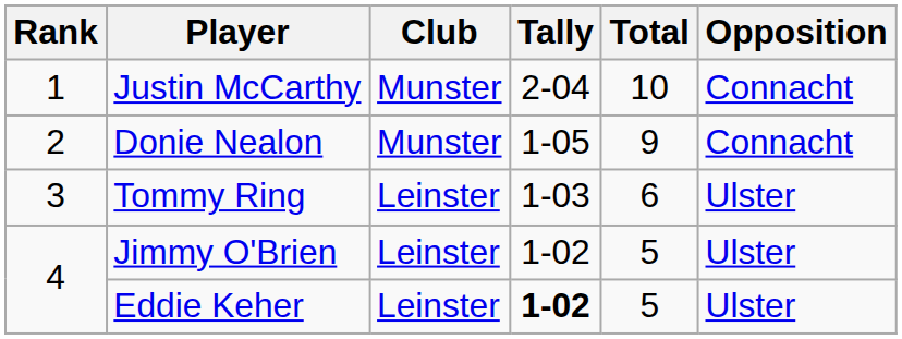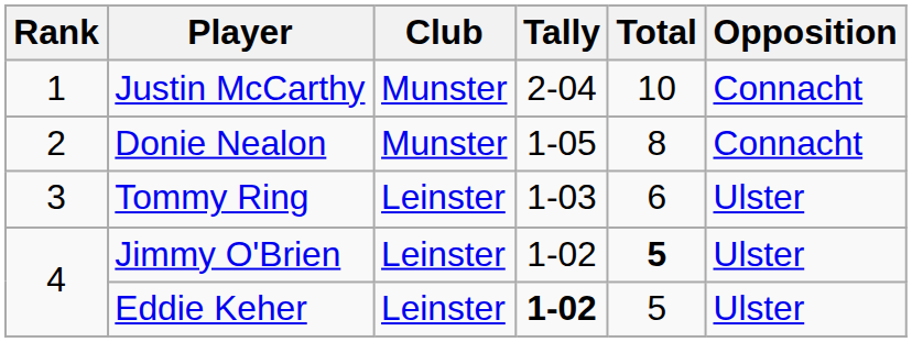 <table class="wikitable">
 <tr>
 <th>Rank</th>
 <th>Player</th>
 <th>Club</th>
 <th>Tally</th>
 <th>Total</th>
 <th>Opposition</th>
 </tr>
 <tr>
 <td rowspan="1" style="text-align:center;">1</td>
 <td><a href='#'>Justin McCarthy</a></td>
 <td><a href='#'>Munster</a></td>
 <td align=center>2-04</td>
 <td align=center>10</td>
 <td><a href='#'>Connacht</a></td>
 </tr>
 <tr>
 <td rowspan="1" style="text-align:center;">2</td>
 <td><a href='#'>Donie Nealon</a></td>
 <td><a href='#'>Munster</a></td>
 <td align=center>1-05</td>
-<td align=center>9</td>
+<td align=center>8</td>
 <td><a href='#'>Connacht</a></td>
 </tr>
 <tr>
 <td rowspan="1" style="text-align:center;">3</td>
 <td><a href='#'>Tommy Ring</a></td>
 <td><a href='#'>Leinster</a></td>
 <td align=center>1-03</td>
 <td align=center>6</td>
 <td><a href='#'>Ulster</a></td>
 </tr>
 <tr>
 <td rowspan="2" style="text-align:center;">4</td>
 <td><a href='#'>Jimmy O'Brien</a></td>
 <td><a href='#'>Leinster</a></td>
 <td align=center>1-02</td>
-<td align=center>5</td>
+<td align=center><strong>5</strong></td>
 <td><a href='#'>Ulster</a></td>
 </tr>
 <tr>
 <td><a href='#'>Eddie Keher</a></td>
 <td><a href='#'>Leinster</a></td>
 <td align=center><strong>1-02</strong></td>
 <td align=center>5</td>
 <td><a href='#'>Ulster</a></td>
 </tr>
 </table>
